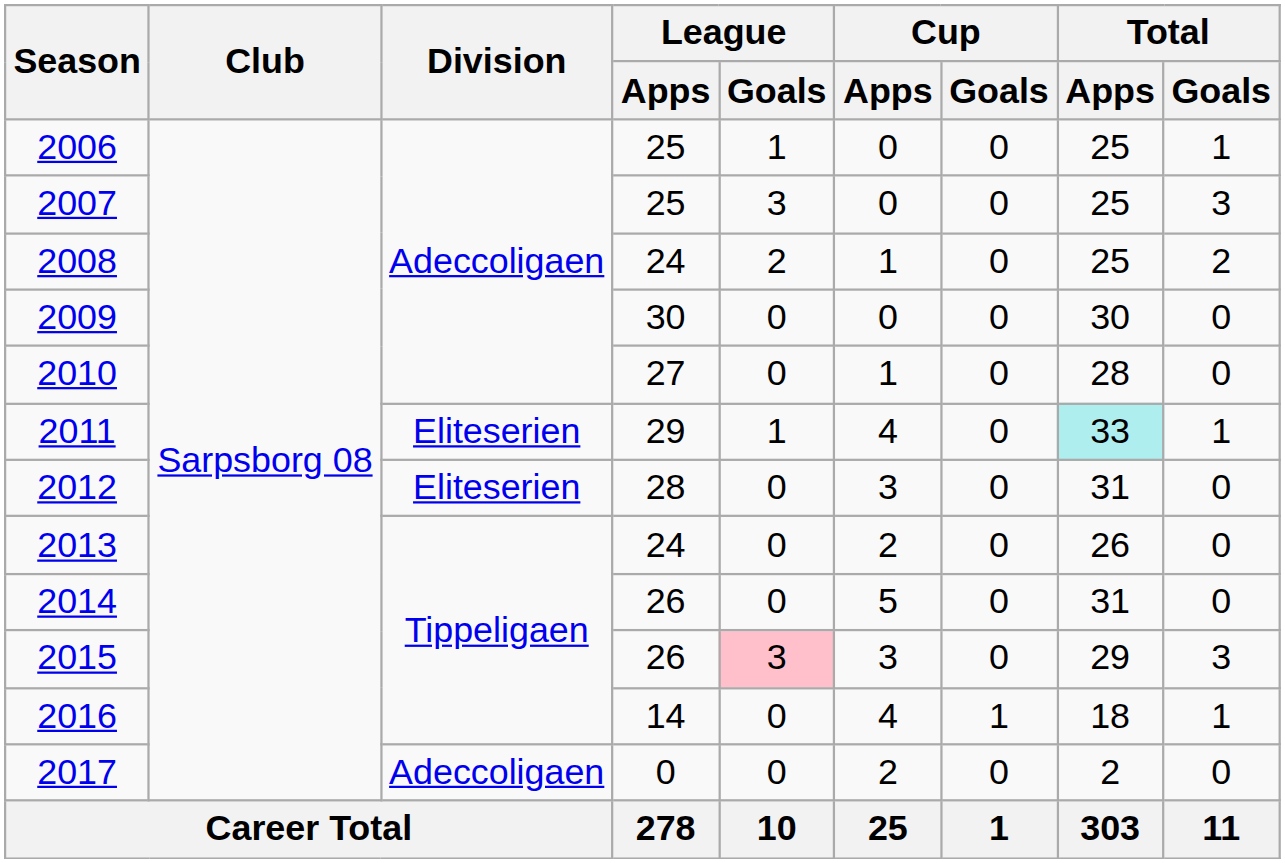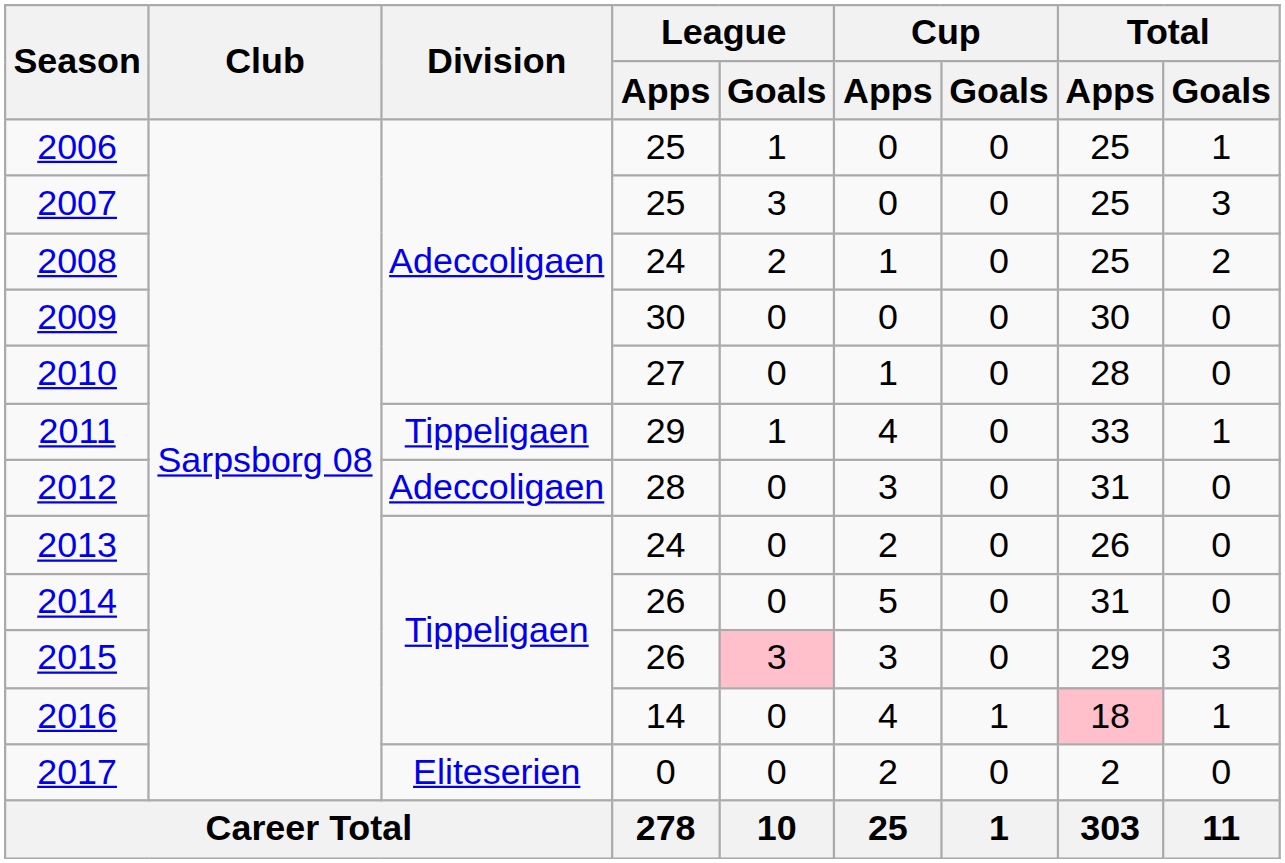 <table class="wikitable" style="text-align: center;">
 <tr>
 <th rowspan="2">Season</th>
 <th rowspan="2">Club</th>
 <th rowspan="2">Division</th>
 <th colspan="2">League</th>
 <th colspan="2">Cup</th>
 <th colspan="2">Total</th>
 </tr>
 <tr>
 <th>Apps</th>
 <th>Goals</th>
 <th>Apps</th>
 <th>Goals</th>
 <th>Apps</th>
 <th>Goals</th>
 </tr>
 <tr>
 <td><a href='#'>2006</a></td>
 <td rowspan="12" valign="center"><a href='#'>Sarpsborg 08</a></td>
 <td rowspan="5" valign="center"><a href='#'>Adeccoligaen</a></td>
 <td>25</td>
 <td>1</td>
 <td>0</td>
 <td>0</td>
 <td>25</td>
 <td>1</td>
 </tr>
 <tr>
 <td><a href='#'>2007</a></td>
 <td>25</td>
 <td>3</td>
 <td>0</td>
 <td>0</td>
 <td>25</td>
 <td>3</td>
 </tr>
 <tr>
 <td><a href='#'>2008</a></td>
 <td>24</td>
 <td>2</td>
 <td>1</td>
 <td>0</td>
 <td>25</td>
 <td>2</td>
 </tr>
 <tr>
 <td><a href='#'>2009</a></td>
 <td>30</td>
 <td>0</td>
 <td>0</td>
 <td>0</td>
 <td>30</td>
 <td>0</td>
 </tr>
 <tr>
 <td><a href='#'>2010</a></td>
 <td>27</td>
 <td>0</td>
 <td>1</td>
 <td>0</td>
 <td>28</td>
 <td>0</td>
 </tr>
 <tr>
 <td><a href='#'>2011</a></td>
-<td rowspan="1" valign="center"><a href='#'>Eliteserien</a></td>
+<td rowspan="1" valign="center"><a href='#'>Tippeligaen</a></td>
 <td>29</td>
 <td>1</td>
 <td>4</td>
 <td>0</td>
-<td style="background: paleturquoise;">33</td>
+<td>33</td>
 <td>1</td>
 </tr>
 <tr>
 <td><a href='#'>2012</a></td>
-<td rowspan="1" valign="center"><a href='#'>Eliteserien</a></td>
+<td rowspan="1" valign="center"><a href='#'>Adeccoligaen</a></td>
 <td>28</td>
 <td>0</td>
 <td>3</td>
 <td>0</td>
 <td>31</td>
 <td>0</td>
 </tr>
 <tr>
 <td><a href='#'>2013</a></td>
 <td rowspan="4" valign="center"><a href='#'>Tippeligaen</a></td>
 <td>24</td>
 <td>0</td>
 <td>2</td>
 <td>0</td>
 <td>26</td>
 <td>0</td>
 </tr>
 <tr>
 <td><a href='#'>2014</a></td>
 <td>26</td>
 <td>0</td>
 <td>5</td>
 <td>0</td>
 <td>31</td>
 <td>0</td>
 </tr>
 <tr>
 <td><a href='#'>2015</a></td>
 <td>26</td>
 <td style="background: pink;">3</td>
 <td>3</td>
 <td>0</td>
 <td>29</td>
 <td>3</td>
 </tr>
 <tr>
 <td><a href='#'>2016</a></td>
 <td>14</td>
 <td>0</td>
 <td>4</td>
 <td>1</td>
-<td>18</td>
+<td style="background: pink;">18</td>
 <td>1</td>
 </tr>
 <tr>
 <td><a href='#'>2017</a></td>
-<td rowspan="1" valign="center"><a href='#'>Adeccoligaen</a></td>
+<td rowspan="1" valign="center"><a href='#'>Eliteserien</a></td>
 <td>0</td>
 <td>0</td>
 <td>2</td>
 <td>0</td>
 <td>2</td>
 <td>0</td>
 </tr>
 <tr>
 <th colspan="3">Career Total</th>
 <th>278</th>
 <th>10</th>
 <th>25</th>
 <th>1</th>
 <th>303</th>
 <th>11</th>
 </tr>
 </table>
